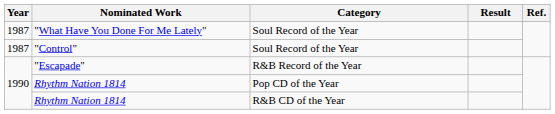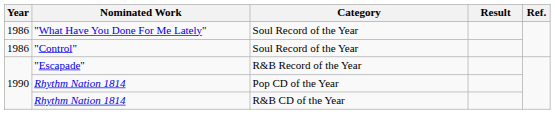 <table class="wikitable" width="50%">
 <tr>
 <th width="5%">Year</th>
 <th width="40%">Nominated Work</th>
 <th width="40%">Category</th>
 <th width="10%">Result</th>
 <th width="5%">Ref.</th>
 </tr>
 <tr>
-<td>1987</td>
+<td>1986</td>
 <td>"<a href='#'>What Have You Done For Me Lately</a>"</td>
 <td>Soul Record of the Year</td>
 <td></td>
 <td rowspan="2"></td>
 </tr>
 <tr>
-<td>1987</td>
+<td>1986</td>
 <td>"<a href='#'>Control</a>"</td>
 <td>Soul Record of the Year</td>
 <td></td>
 </tr>
 <tr>
 <td rowspan="3">1990</td>
 <td>"<a href='#'>Escapade</a>"</td>
 <td>R&B Record of the Year</td>
 <td></td>
 <td rowspan="3"></td>
 </tr>
 <tr>
 <td><em><a href='#'>Rhythm Nation 1814</a></em></td>
 <td>Pop CD of the Year</td>
 <td></td>
 </tr>
 <tr>
 <td><em><a href='#'>Rhythm Nation 1814</a></em></td>
 <td>R&B CD of the Year</td>
 <td></td>
 </tr>
 </table>
